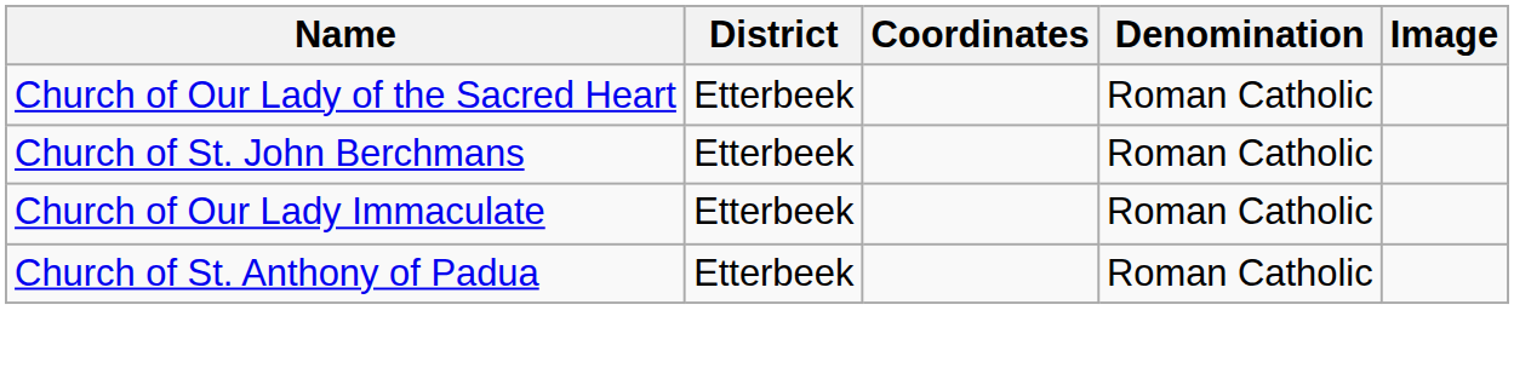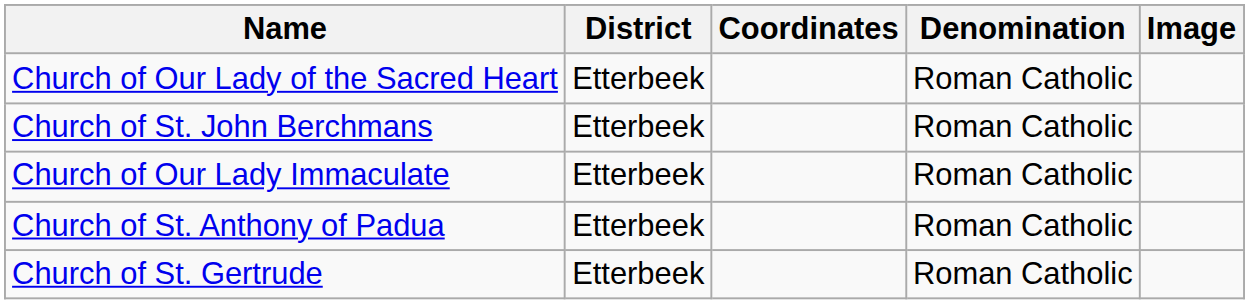 <table class="wikitable sortable">
 <tr>
 <th>Name</th>
 <th>District</th>
 <th>Coordinates</th>
 <th>Denomination</th>
 <th>Image</th>
 </tr>
 <tr>
 <td><a href='#'>Church of Our Lady of the Sacred Heart</a></td>
 <td>Etterbeek</td>
 <td></td>
 <td>Roman Catholic</td>
 <td></td>
 </tr>
 <tr>
 <td><a href='#'>Church of St. John Berchmans</a></td>
 <td>Etterbeek</td>
 <td></td>
 <td>Roman Catholic</td>
 <td></td>
 </tr>
 <tr>
 <td><a href='#'>Church of Our Lady Immaculate</a></td>
 <td>Etterbeek</td>
 <td></td>
 <td>Roman Catholic</td>
 <td></td>
 </tr>
 <tr>
 <td><a href='#'>Church of St. Anthony of Padua</a></td>
 <td>Etterbeek</td>
 <td></td>
 <td>Roman Catholic</td>
 <td></td>
 </tr>
+<tr>
+<td><a href='#'>Church of St. Gertrude</a></td>
+<td>Etterbeek</td>
+<td></td>
+<td>Roman Catholic</td>
+<td></td>
+</tr>
 </table>
